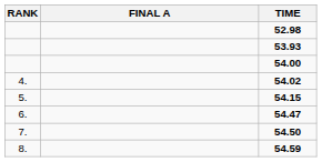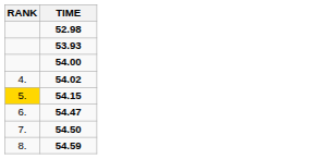 <table class="wikitable">
 <tr>
 <th>RANK</th>
-<th style="width: 20em">FINAL A</th>
 <th style="width: 5em">TIME</th>
 </tr>
 <tr>
 <td align="center"></td>
-<td></td>
 <td align="center"><strong>52.98</strong></td>
 </tr>
 <tr>
 <td align="center"></td>
-<td></td>
 <td align="center"><strong>53.93</strong></td>
 </tr>
 <tr>
 <td align="center"></td>
-<td></td>
 <td align="center"><strong>54.00</strong></td>
 </tr>
 <tr>
 <td align="center">4.</td>
-<td></td>
 <td align="center"><strong>54.02</strong></td>
 </tr>
 <tr>
-<td align="center">5.</td>
-<td></td>
+<td align="center" style="background: gold;">5.</td>
 <td align="center"><strong>54.15</strong></td>
 </tr>
 <tr>
 <td align="center">6.</td>
-<td></td>
 <td align="center"><strong>54.47</strong></td>
 </tr>
 <tr>
 <td align="center">7.</td>
-<td></td>
 <td align="center"><strong>54.50</strong></td>
 </tr>
 <tr>
 <td align="center">8.</td>
-<td></td>
 <td align="center"><strong>54.59</strong></td>
 </tr>
 </table>
